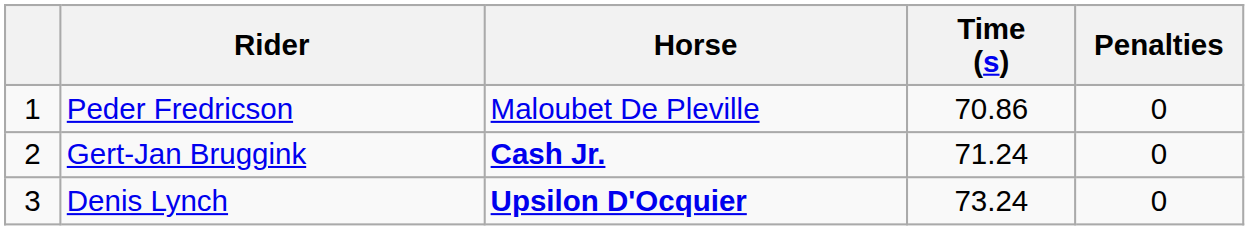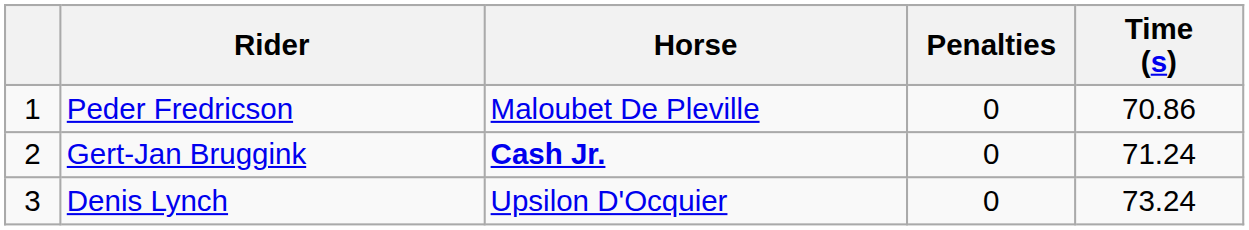 <table class="wikitable" style="font-size: 90%">
 <tr>
 <th width=20></th>
 <th width=200>Rider</th>
 <th width=200>Horse</th>
+<th width=75>Penalties</th>
 <th width=75>Time<br>(<a href='#'>s</a>)</th>
-<th width=75>Penalties</th>
 </tr>
 <tr>
 <td align=center>1</td>
 <td> <a href='#'>Peder Fredricson</a></td>
 <td><a href='#'>Maloubet De Pleville</a></td>
+<td align=center>0</td>
 <td align=center>70.86</td>
-<td align=center>0</td>
 </tr>
 <tr>
 <td align=center>2</td>
 <td> <a href='#'>Gert-Jan Bruggink</a></td>
 <td><strong><a href='#'>Cash Jr.</a></strong></td>
+<td align=center>0</td>
 <td align=center>71.24</td>
-<td align=center>0</td>
 </tr>
 <tr>
 <td align=center>3</td>
 <td> <a href='#'>Denis Lynch</a></td>
-<td><strong><a href='#'>Upsilon D'Ocquier</a></strong></td>
+<td><a href='#'>Upsilon D'Ocquier</a></td>
+<td align=center>0</td>
 <td align=center>73.24</td>
-<td align=center>0</td>
 </tr>
 </table>
